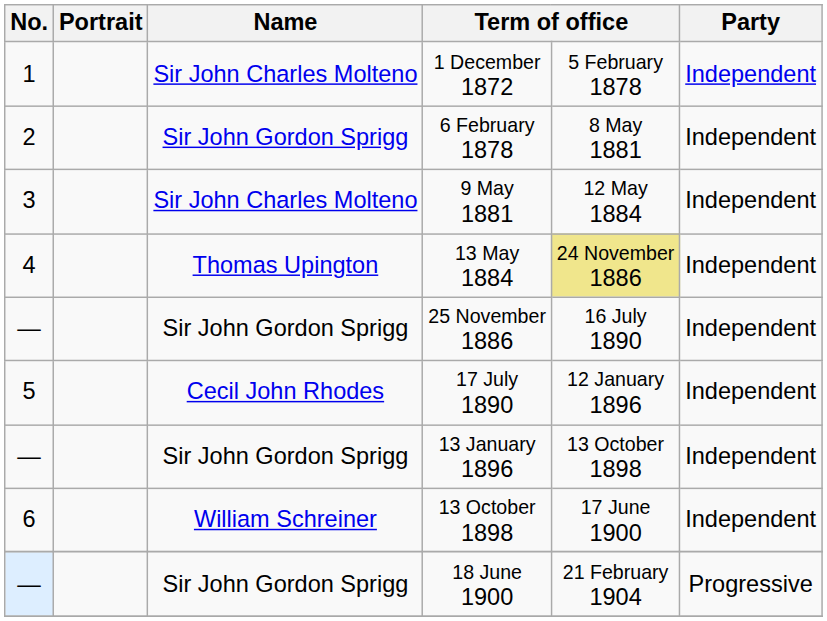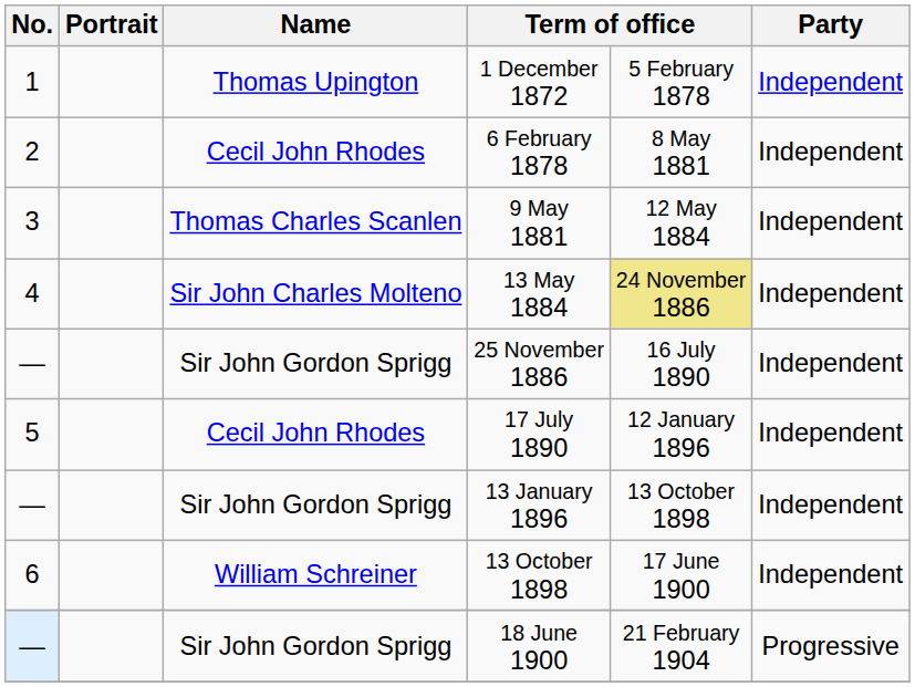 <table class="wikitable" style="text-align:center">
 <tr>
 <th>No.</th>
 <th>Portrait</th>
 <th>Name</th>
 <th colspan=2>Term of office</th>
 <th>Party</th>
 </tr>
 <tr>
 <td>1</td>
 <td></td>
-<td><a href='#'>Sir John Charles Molteno</a></td>
+<td><a href='#'>Thomas Upington</a></td>
 <td><small>1 December</small><br>1872</td>
 <td><small>5 February</small><br>1878</td>
 <td><a href='#'>Independent</a></td>
 </tr>
 <tr>
 <td>2</td>
 <td></td>
-<td><a href='#'>Sir John Gordon Sprigg</a></td>
+<td><a href='#'>Cecil John Rhodes</a></td>
 <td><small>6 February</small><br>1878</td>
 <td><small>8 May</small><br>1881</td>
 <td>Independent</td>
 </tr>
 <tr>
 <td>3</td>
 <td></td>
-<td><a href='#'>Sir John Charles Molteno</a></td>
+<td><a href='#'>Thomas Charles Scanlen</a></td>
 <td><small>9 May</small><br>1881</td>
 <td><small>12 May</small><br>1884</td>
 <td>Independent</td>
 </tr>
 <tr>
 <td>4</td>
 <td></td>
-<td><a href='#'>Thomas Upington</a></td>
+<td><a href='#'>Sir John Charles Molteno</a></td>
 <td><small>13 May</small><br>1884</td>
 <td style="background: khaki;"><small>24 November</small><br>1886</td>
 <td>Independent</td>
 </tr>
 <tr>
 <td>—</td>
 <td></td>
 <td>Sir John Gordon Sprigg</td>
 <td><small>25 November</small><br>1886</td>
 <td><small>16 July</small><br>1890</td>
 <td>Independent</td>
 </tr>
 <tr>
 <td>5</td>
 <td></td>
 <td><a href='#'>Cecil John Rhodes</a></td>
 <td><small>17 July</small><br>1890</td>
 <td><small>12 January</small><br>1896</td>
 <td>Independent</td>
 </tr>
 <tr>
 <td>—</td>
 <td></td>
 <td>Sir John Gordon Sprigg</td>
 <td><small>13 January</small><br>1896</td>
 <td><small>13 October</small><br>1898</td>
 <td>Independent</td>
 </tr>
 <tr>
 <td>6</td>
 <td></td>
 <td><a href='#'>William Schreiner</a></td>
 <td><small>13 October</small><br>1898</td>
 <td><small>17 June</small><br>1900</td>
 <td>Independent</td>
 </tr>
 <tr bgcolor="#DDEEFF">
 </tr>
 <tr>
 <td style="background:#DDEEFF">—</td>
 <td></td>
 <td>Sir John Gordon Sprigg</td>
 <td><small>18 June</small><br>1900</td>
 <td><small>21 February</small><br>1904</td>
 <td>Progressive</td>
 </tr>
 <tr>
 </tr>
 </table>
